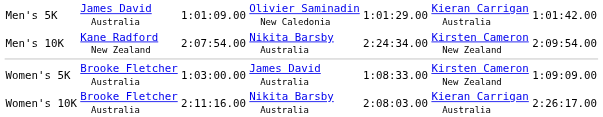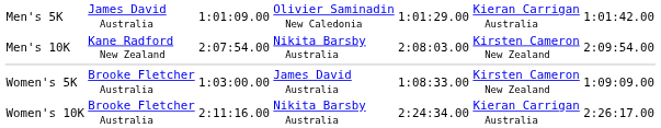 <table>
 <tr>
 <td>Men's 5K</td>
 <td><a href='#'>James David</a> <small><br>    Australia</small></td>
 <td>1:01:09.00</td>
 <td><a href='#'>Olivier Saminadin</a> <small><br>    New Caledonia</small></td>
 <td>1:01:29.00</td>
 <td><a href='#'>Kieran Carrigan</a> <small><br>    Australia</small></td>
 <td>1:01:42.00</td>
 </tr>
 <tr>
 <td>Men's 10K</td>
 <td><a href='#'>Kane Radford</a> <small><br>    New Zealand</small></td>
 <td>2:07:54.00</td>
 <td><a href='#'>Nikita Barsby</a> <small><br>    Australia</small></td>
-<td>2:24:34.00</td>
+<td>2:08:03.00</td>
 <td><a href='#'>Kirsten Cameron</a> <small><br>    New Zealand</small></td>
 <td>2:09:54.00</td>
 </tr>
 <tr bgcolor=#DDDDDD>
 <td colspan=7></td>
 </tr>
 <tr>
 <td>Women's 5K</td>
 <td><a href='#'>Brooke Fletcher</a> <small><br>    Australia</small></td>
 <td>1:03:00.00</td>
 <td><a href='#'>James David</a> <small><br>    Australia</small></td>
 <td>1:08:33.00</td>
 <td><a href='#'>Kirsten Cameron</a> <small><br>    New Zealand</small></td>
 <td>1:09:09.00</td>
 </tr>
 <tr>
 <td>Women's 10K</td>
 <td><a href='#'>Brooke Fletcher</a> <small><br>    Australia</small></td>
 <td>2:11:16.00</td>
 <td><a href='#'>Nikita Barsby</a> <small><br>    Australia</small></td>
-<td>2:08:03.00</td>
+<td>2:24:34.00</td>
 <td><a href='#'>Kieran Carrigan</a> <small><br>    Australia</small></td>
 <td>2:26:17.00</td>
 </tr>
 <tr>
 </tr>
 </table>
